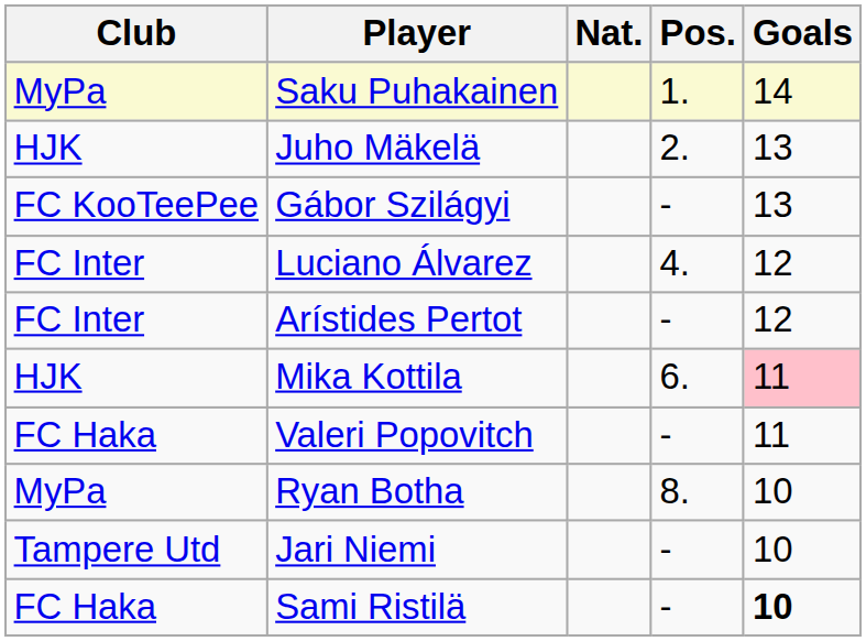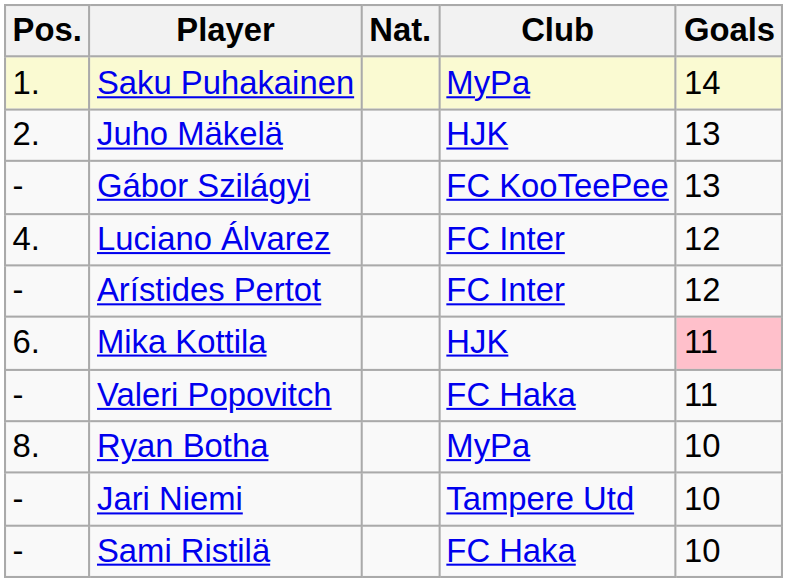 <table class="wikitable">
 <tr>
-<th>Club</th>
+<th>Pos.</th>
 <th>Player</th>
 <th>Nat.</th>
-<th>Pos.</th>
+<th>Club</th>
 <th>Goals</th>
 </tr>
 <tr style="background:LightGoldenrodYellow">
-<td><a href='#'>MyPa</a></td>
+<td>1.</td>
 <td><a href='#'>Saku Puhakainen</a></td>
 <td></td>
-<td>1.</td>
+<td><a href='#'>MyPa</a></td>
 <td>14</td>
 </tr>
 <tr>
-<td><a href='#'>HJK</a></td>
+<td>2.</td>
 <td><a href='#'>Juho Mäkelä</a></td>
 <td></td>
-<td>2.</td>
+<td><a href='#'>HJK</a></td>
 <td>13</td>
 </tr>
 <tr>
-<td><a href='#'>FC KooTeePee</a></td>
+<td>-</td>
 <td><a href='#'>Gábor Szilágyi</a></td>
 <td></td>
-<td>-</td>
+<td><a href='#'>FC KooTeePee</a></td>
 <td>13</td>
 </tr>
 <tr>
-<td><a href='#'>FC Inter</a></td>
+<td>4.</td>
 <td><a href='#'>Luciano Álvarez</a></td>
 <td></td>
-<td>4.</td>
+<td><a href='#'>FC Inter</a></td>
 <td>12</td>
 </tr>
 <tr>
-<td><a href='#'>FC Inter</a></td>
+<td>-</td>
 <td><a href='#'>Arístides Pertot</a></td>
 <td></td>
-<td>-</td>
+<td><a href='#'>FC Inter</a></td>
 <td>12</td>
 </tr>
 <tr>
-<td><a href='#'>HJK</a></td>
+<td>6.</td>
 <td><a href='#'>Mika Kottila</a></td>
 <td></td>
-<td>6.</td>
+<td><a href='#'>HJK</a></td>
 <td style="background: pink;">11</td>
 </tr>
 <tr>
-<td><a href='#'>FC Haka</a></td>
+<td>-</td>
 <td><a href='#'>Valeri Popovitch</a></td>
 <td></td>
-<td>-</td>
+<td><a href='#'>FC Haka</a></td>
 <td>11</td>
 </tr>
 <tr>
-<td><a href='#'>MyPa</a></td>
+<td>8.</td>
 <td><a href='#'>Ryan Botha</a></td>
 <td></td>
-<td>8.</td>
+<td><a href='#'>MyPa</a></td>
 <td>10</td>
 </tr>
 <tr>
-<td><a href='#'>Tampere Utd</a></td>
+<td>-</td>
 <td><a href='#'>Jari Niemi</a></td>
 <td></td>
-<td>-</td>
+<td><a href='#'>Tampere Utd</a></td>
 <td>10</td>
 </tr>
 <tr>
-<td><a href='#'>FC Haka</a></td>
+<td>-</td>
 <td><a href='#'>Sami Ristilä</a></td>
 <td></td>
-<td>-</td>
-<td><strong>10</strong></td>
+<td><a href='#'>FC Haka</a></td>
+<td>10</td>
 </tr>
 </table>
